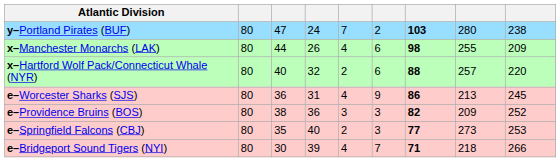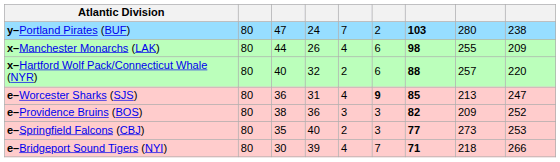 <table class="wikitable" style="width:50em">
 <tr bgcolor="#DDDDFF">
 <th width="35%">Atlantic Division</th>
 <th width="5%"></th>
 <th width="5%"></th>
 <th width="5%"></th>
 <th width="5%"></th>
 <th width="5%"></th>
 <th width="7.5%"></th>
 <th width="7.5%"></th>
 <th width="7.5%"></th>
 </tr>
 <tr bgcolor=#97DEFF>
 <td><strong>y–</strong><a href='#'>Portland Pirates</a> (<a href='#'>BUF</a>)</td>
 <td>80</td>
 <td>47</td>
 <td>24</td>
 <td>7</td>
 <td>2</td>
 <td><strong>103</strong></td>
 <td>280</td>
 <td>238</td>
 </tr>
 <tr bgcolor=#bbffbb>
 <td><strong>x–</strong><a href='#'>Manchester Monarchs</a> (<a href='#'>LAK</a>)</td>
 <td>80</td>
 <td>44</td>
 <td>26</td>
 <td>4</td>
 <td>6</td>
 <td><strong>98</strong></td>
 <td>255</td>
 <td>209</td>
 </tr>
 <tr bgcolor=#bbffbb>
 <td><strong>x–</strong><a href='#'>Hartford Wolf Pack/Connecticut Whale</a> (<a href='#'>NYR</a>)</td>
 <td>80</td>
 <td>40</td>
 <td>32</td>
 <td>2</td>
 <td>6</td>
 <td><strong>88</strong></td>
 <td>257</td>
 <td>220</td>
 </tr>
 <tr bgcolor=ffcccc>
 <td><strong>e–</strong><a href='#'>Worcester Sharks</a> (<a href='#'>SJS</a>)</td>
 <td>80</td>
 <td>36</td>
 <td>31</td>
 <td>4</td>
-<td>9</td>
-<td><strong>86</strong></td>
+<td><strong>9</strong></td>
+<td><strong>85</strong></td>
 <td>213</td>
-<td>245</td>
+<td>247</td>
 </tr>
 <tr bgcolor=#ffcccc>
 <td><strong>e–</strong><a href='#'>Providence Bruins</a> (<a href='#'>BOS</a>)</td>
 <td>80</td>
 <td>38</td>
 <td>36</td>
 <td>3</td>
 <td>3</td>
 <td><strong>82</strong></td>
 <td>209</td>
 <td>252</td>
 </tr>
 <tr bgcolor=#ffcccc>
 <td><strong>e–</strong><a href='#'>Springfield Falcons</a> (<a href='#'>CBJ</a>)</td>
 <td>80</td>
 <td>35</td>
 <td>40</td>
 <td>2</td>
 <td>3</td>
 <td><strong>77</strong></td>
 <td>273</td>
 <td>253</td>
 </tr>
 <tr bgcolor=#ffcccc>
 <td><strong>e–</strong><a href='#'>Bridgeport Sound Tigers</a> (<a href='#'>NYI</a>)</td>
 <td>80</td>
 <td>30</td>
 <td>39</td>
 <td>4</td>
 <td>7</td>
 <td><strong>71</strong></td>
 <td>218</td>
 <td>266</td>
 </tr>
 </table>
